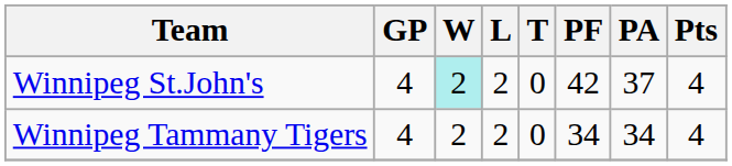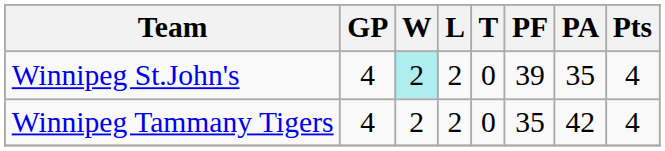 <table class="wikitable">
 <tr>
 <th>Team</th>
 <th>GP</th>
 <th>W</th>
 <th>L</th>
 <th>T</th>
 <th>PF</th>
 <th>PA</th>
 <th>Pts</th>
 </tr>
 <tr align="center">
 <td align="left"><a href='#'>Winnipeg St.John's</a></td>
 <td>4</td>
 <td style="background: paleturquoise;">2</td>
 <td>2</td>
 <td>0</td>
-<td>42</td>
-<td>37</td>
+<td>39</td>
+<td>35</td>
 <td>4</td>
 </tr>
 <tr align="center">
 <td align="left"><a href='#'>Winnipeg Tammany Tigers</a></td>
 <td>4</td>
 <td>2</td>
 <td>2</td>
 <td>0</td>
-<td>34</td>
-<td>34</td>
+<td>35</td>
+<td>42</td>
 <td>4</td>
 </tr>
 <tr align="center">
 </tr>
 </table>
